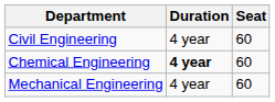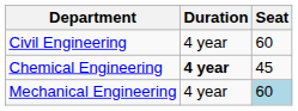 <table class="wikitable" border="1" width=>
 <tr>
 <th>Department</th>
 <th>Duration</th>
 <th>Seat</th>
 </tr>
 <tr>
 <td><a href='#'>Civil Engineering</a></td>
 <td>4 year</td>
 <td>60</td>
 </tr>
 <tr>
 <td><a href='#'>Chemical Engineering</a></td>
 <td><strong>4 year</strong></td>
-<td>60</td>
+<td>45</td>
 </tr>
 <tr>
 <td><a href='#'>Mechanical Engineering</a></td>
 <td>4 year</td>
-<td>60</td>
+<td style="background: lightblue;">60</td>
 </tr>
 </table>
